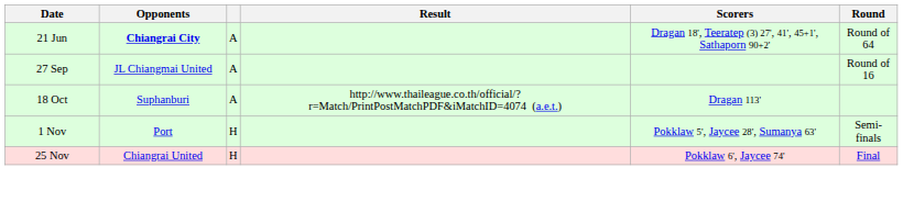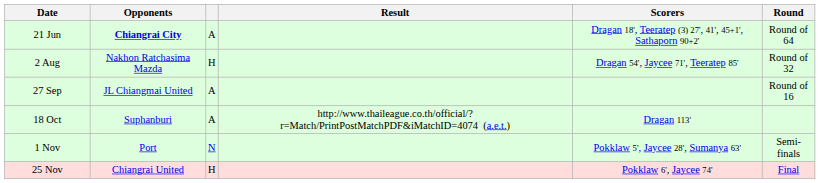 <table class="wikitable" style="text-align:center">
 <tr>
 <th width="125">Date<br></th>
 <th width="170">Opponents</th>
 <th></th>
 <th>Result<br></th>
 <th>Scorers</th>
 <th>Round</th>
 </tr>
 <tr bgcolor="#ddffdd">
 <td>21 Jun</td>
 <td><strong><a href='#'>Chiangrai City</a></strong></td>
 <td>A</td>
 <td> </td>
 <td><a href='#'>Dragan</a> <small>18'</small>, <a href='#'>Teeratep</a> <small>(3) 27'</small>, <small>41'</small>, <small>45+1'</small>, <a href='#'>Sathaporn</a> <small>90+2'</small></td>
 <td>Round of 64</td>
+</tr>
+<tr bgcolor="#ddffdd">
+<td>2 Aug</td>
+<td><a href='#'>Nakhon Ratchasima Mazda</a></td>
+<td>H</td>
+<td> </td>
+<td><a href='#'>Dragan</a> <small>54'</small>, <a href='#'>Jaycee</a> <small>71'</small>, <a href='#'>Teeratep</a> <small>85'</small></td>
+<td>Round of 32</td>
 </tr>
 <tr bgcolor="#ddffdd">
 <td>27 Sep</td>
 <td><a href='#'>JL Chiangmai United</a></td>
 <td>A</td>
 <td> </td>
 <td></td>
 <td>Round of 16</td>
 </tr>
 <tr bgcolor="#ddffdd">
 <td>18 Oct</td>
 <td><a href='#'>Suphanburi</a></td>
 <td>A</td>
 <td>http://www.thaileague.co.th/official/?r=Match/PrintPostMatchPDF&iMatchID=4074  (<a href='#'>a.e.t.</a>)</td>
 <td><a href='#'>Dragan</a> <small>113'</small></td>
 <td></td>
 </tr>
 <tr bgcolor="#ddffdd">
 <td>1 Nov</td>
 <td><a href='#'>Port</a></td>
-<td>H</td>
+<td><a href='#'>N</a></td>
 <td> </td>
 <td><a href='#'>Pokklaw</a> <small>5'</small>, <a href='#'>Jaycee</a> <small>28'</small>, <a href='#'>Sumanya</a> <small>63'</small></td>
 <td>Semi-finals</td>
 </tr>
 <tr bgcolor="#ffdddd">
 <td>25 Nov</td>
 <td><a href='#'>Chiangrai United</a></td>
 <td>H</td>
 <td></td>
 <td><a href='#'>Pokklaw</a> <small>6'</small>, <a href='#'>Jaycee</a> <small>74'</small></td>
 <td><a href='#'>Final</a></td>
 </tr>
 </table>
